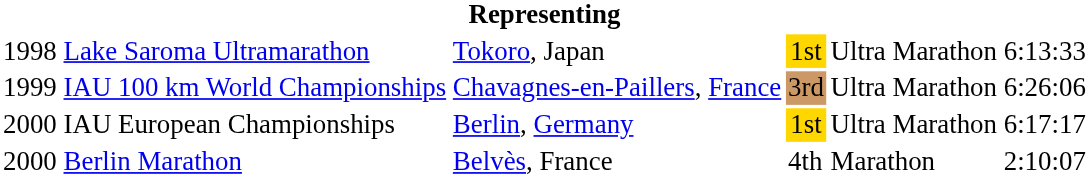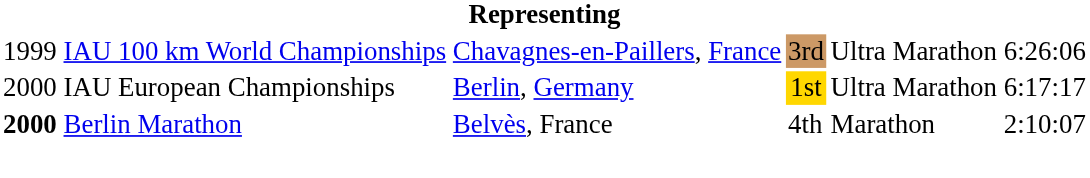 <table>
 <tr>
 <th colspan="6">Representing </th>
-</tr>
-<tr>
-<td>1998</td>
-<td><a href='#'>Lake Saroma Ultramarathon</a></td>
-<td><a href='#'>Tokoro</a>, Japan</td>
-<td style="background-color:#ffd700;text-align:center">1st</td>
-<td>Ultra Marathon</td>
-<td>6:13:33 </td>
 </tr>
 <tr>
 <td>1999</td>
 <td><a href='#'>IAU 100 km World Championships</a></td>
 <td><a href='#'>Chavagnes-en-Paillers</a>, <a href='#'>France</a></td>
 <td style="background-color:#c96;text-align:center">3rd</td>
 <td>Ultra Marathon</td>
 <td>6:26:06</td>
 </tr>
 <tr>
 <td>2000</td>
 <td>IAU European Championships</td>
 <td><a href='#'>Berlin</a>, <a href='#'>Germany</a></td>
 <td style="background-color:#ffd700;text-align:center">1st</td>
 <td>Ultra Marathon</td>
 <td>6:17:17</td>
 </tr>
 <tr>
-<td>2000</td>
+<td><strong>2000</strong></td>
 <td><a href='#'>Berlin Marathon</a></td>
 <td><a href='#'>Belvès</a>, France</td>
 <td>4th</td>
 <td>Marathon</td>
 <td>2:10:07</td>
 </tr>
 </table>
